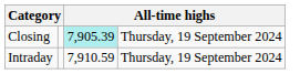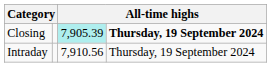 <table class="wikitable">
 <tr>
 <th colspan="2">Category</th>
 <th colspan="2">All-time highs</th>
 </tr>
 <tr>
 <td>Closing</td>
 <td></td>
 <td style="background: paleturquoise;">7,905.39</td>
-<td>Thursday, 19 September 2024</td>
+<td><strong>Thursday, 19 September 2024</strong></td>
 </tr>
 <tr>
 <td>Intraday</td>
 <td></td>
-<td>7,910.59</td>
+<td>7,910.56</td>
 <td>Thursday, 19 September 2024</td>
 </tr>
 </table>
